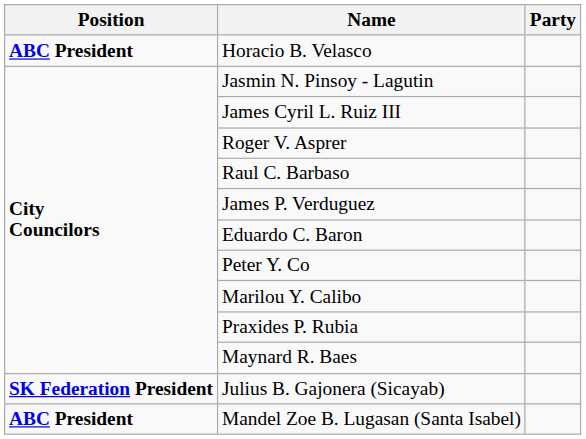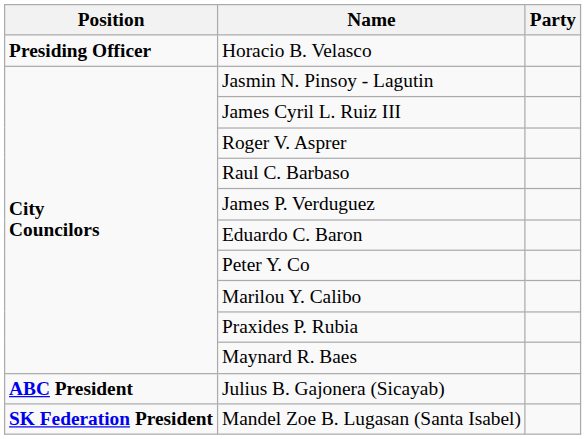 <table class=wikitable>
 <tr>
 <th>Position</th>
 <th>Name</th>
 <th colspan=2>Party</th>
 </tr>
 <tr>
-<td><strong><a href='#'>ABC</a> President</strong></td>
+<td><strong>Presiding Officer</strong></td>
 <td>Horacio B. Velasco</td>
 <td></td>
 </tr>
 <tr>
 <td rowspan=10><strong>City<br>Councilors</strong></td>
 <td>Jasmin N. Pinsoy - Lagutin</td>
 <td></td>
 </tr>
 <tr>
 <td>James Cyril L. Ruiz III</td>
 <td></td>
 </tr>
 <tr>
 <td>Roger V. Asprer</td>
 <td></td>
 </tr>
 <tr>
 <td>Raul C. Barbaso</td>
 <td></td>
 </tr>
 <tr>
 <td>James P. Verduguez</td>
 <td></td>
 </tr>
 <tr>
 <td>Eduardo C. Baron</td>
 <td></td>
 </tr>
 <tr>
 <td>Peter Y. Co</td>
 <td></td>
 </tr>
 <tr>
 <td>Marilou Y. Calibo</td>
 <td></td>
 </tr>
 <tr>
 <td>Praxides P. Rubia</td>
 <td></td>
 </tr>
 <tr>
 <td>Maynard R. Baes</td>
 <td></td>
 </tr>
 <tr>
-<td><strong><a href='#'>SK Federation</a> President</strong></td>
+<td><strong><a href='#'>ABC</a> President</strong></td>
 <td>Julius B. Gajonera (Sicayab)</td>
 <td></td>
 </tr>
 <tr>
-<td><strong><a href='#'>ABC</a> President</strong></td>
+<td><strong><a href='#'>SK Federation</a> President</strong></td>
 <td>Mandel Zoe B. Lugasan (Santa Isabel)</td>
 <td></td>
 </tr>
 </table>
